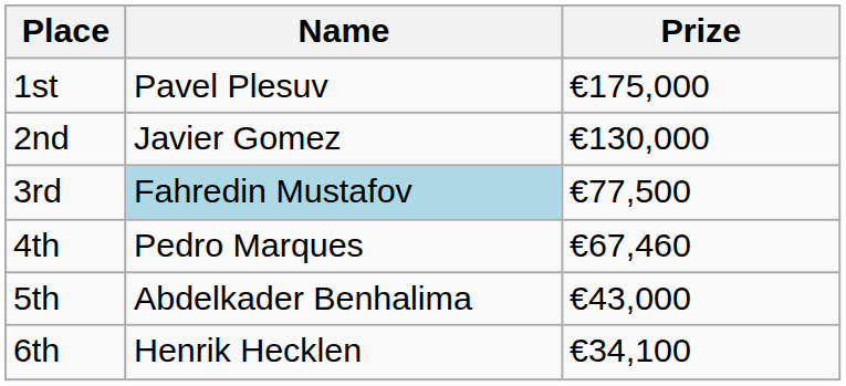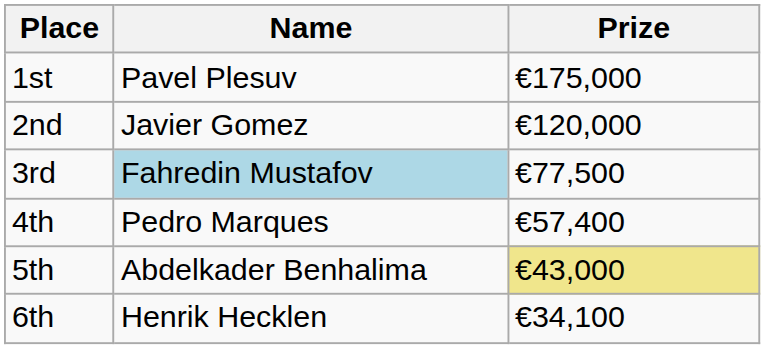 <table class="wikitable">
 <tr>
 <th style="width:50px;">Place</th>
 <th style="width:200px;">Name</th>
 <th style="width:125px;">Prize</th>
 </tr>
 <tr>
 <td>1st</td>
 <td> Pavel Plesuv</td>
 <td>€175,000</td>
 </tr>
 <tr>
 <td>2nd</td>
 <td> Javier Gomez</td>
-<td>€130,000</td>
+<td>€120,000</td>
 </tr>
 <tr>
 <td>3rd</td>
 <td style="background: lightblue;"> Fahredin Mustafov</td>
 <td>€77,500</td>
 </tr>
 <tr>
 <td>4th</td>
 <td> Pedro Marques</td>
-<td>€67,460</td>
+<td>€57,400</td>
 </tr>
 <tr>
 <td>5th</td>
 <td> Abdelkader Benhalima</td>
-<td>€43,000</td>
+<td style="background: khaki;">€43,000</td>
 </tr>
 <tr>
 <td>6th</td>
 <td> Henrik Hecklen</td>
 <td>€34,100</td>
 </tr>
 </table>
